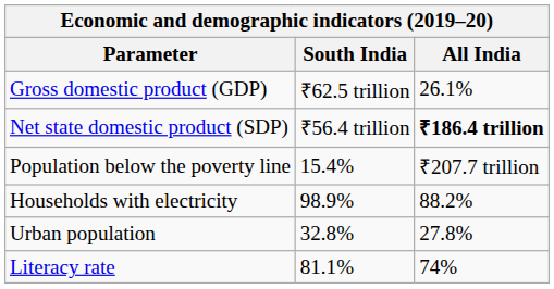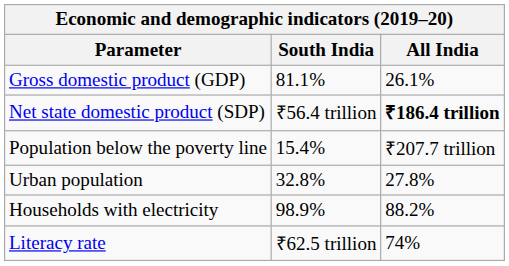 <table class="sortable wikitable" style="text-align:left;" style="font-size: 85%">
 <tr>
 <th colspan ="3">Economic and demographic indicators (2019–20)</th>
 </tr>
 <tr>
 <th>Parameter</th>
 <th>South India</th>
 <th>All India</th>
 </tr>
 <tr>
 <td><a href='#'>Gross domestic product</a> (GDP)</td>
-<td>₹62.5 trillion</td>
+<td>81.1%</td>
 <td>26.1%</td>
 </tr>
 <tr>
 <td><a href='#'>Net state domestic product</a> (SDP)</td>
 <td>₹56.4 trillion</td>
 <td><strong>₹186.4 trillion</strong></td>
 </tr>
 <tr>
 <td>Population below the poverty line</td>
 <td>15.4%</td>
 <td>₹207.7 trillion</td>
 </tr>
 <tr>
+<td>Urban population</td>
+<td>32.8%</td>
+<td>27.8%</td>
+</tr>
+<tr>
 <td>Households with electricity</td>
 <td>98.9%</td>
 <td>88.2%</td>
 </tr>
 <tr>
-<td>Urban population</td>
-<td>32.8%</td>
-<td>27.8%</td>
-</tr>
-<tr>
 <td><a href='#'>Literacy rate</a></td>
-<td>81.1%</td>
+<td>₹62.5 trillion</td>
 <td>74%</td>
 </tr>
 </table>
